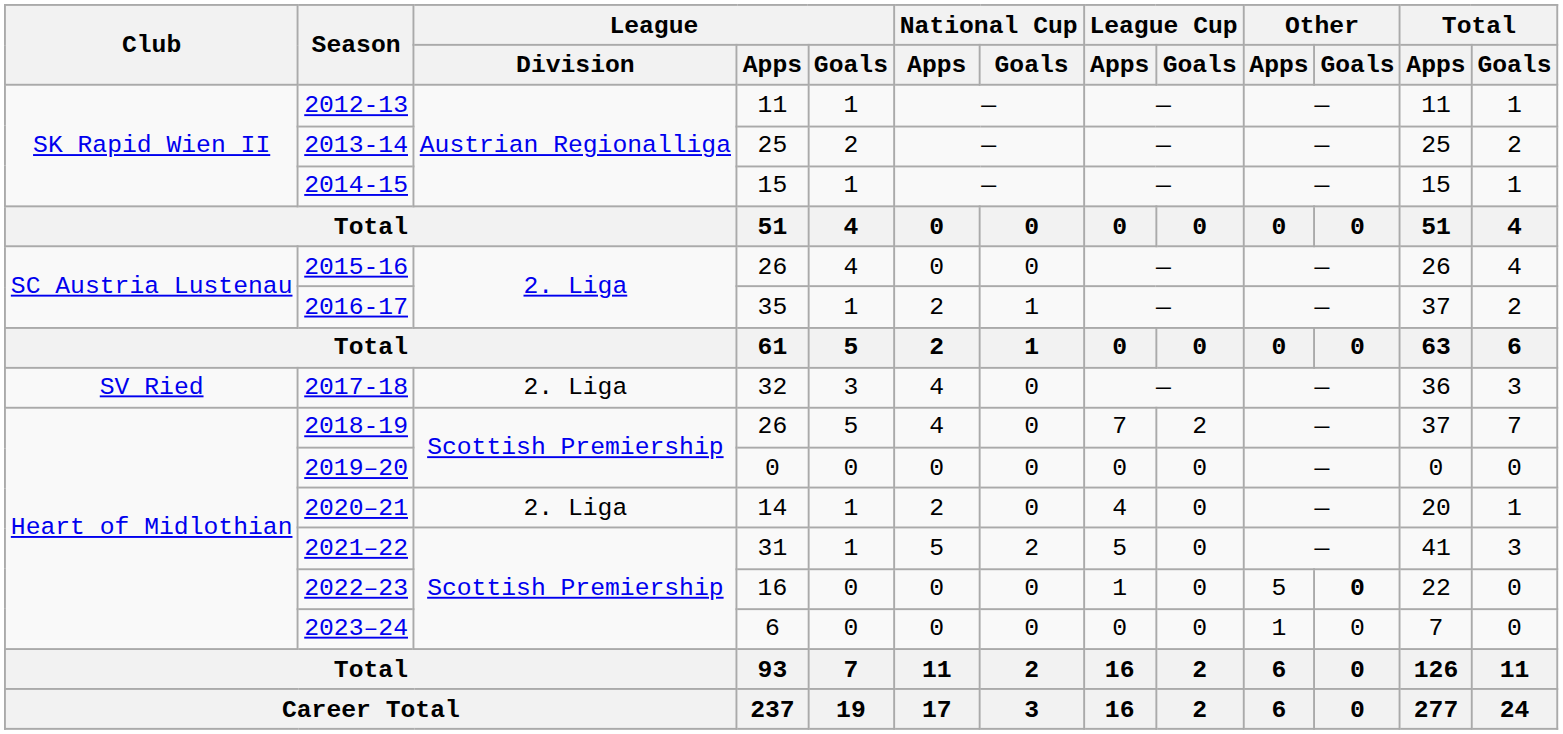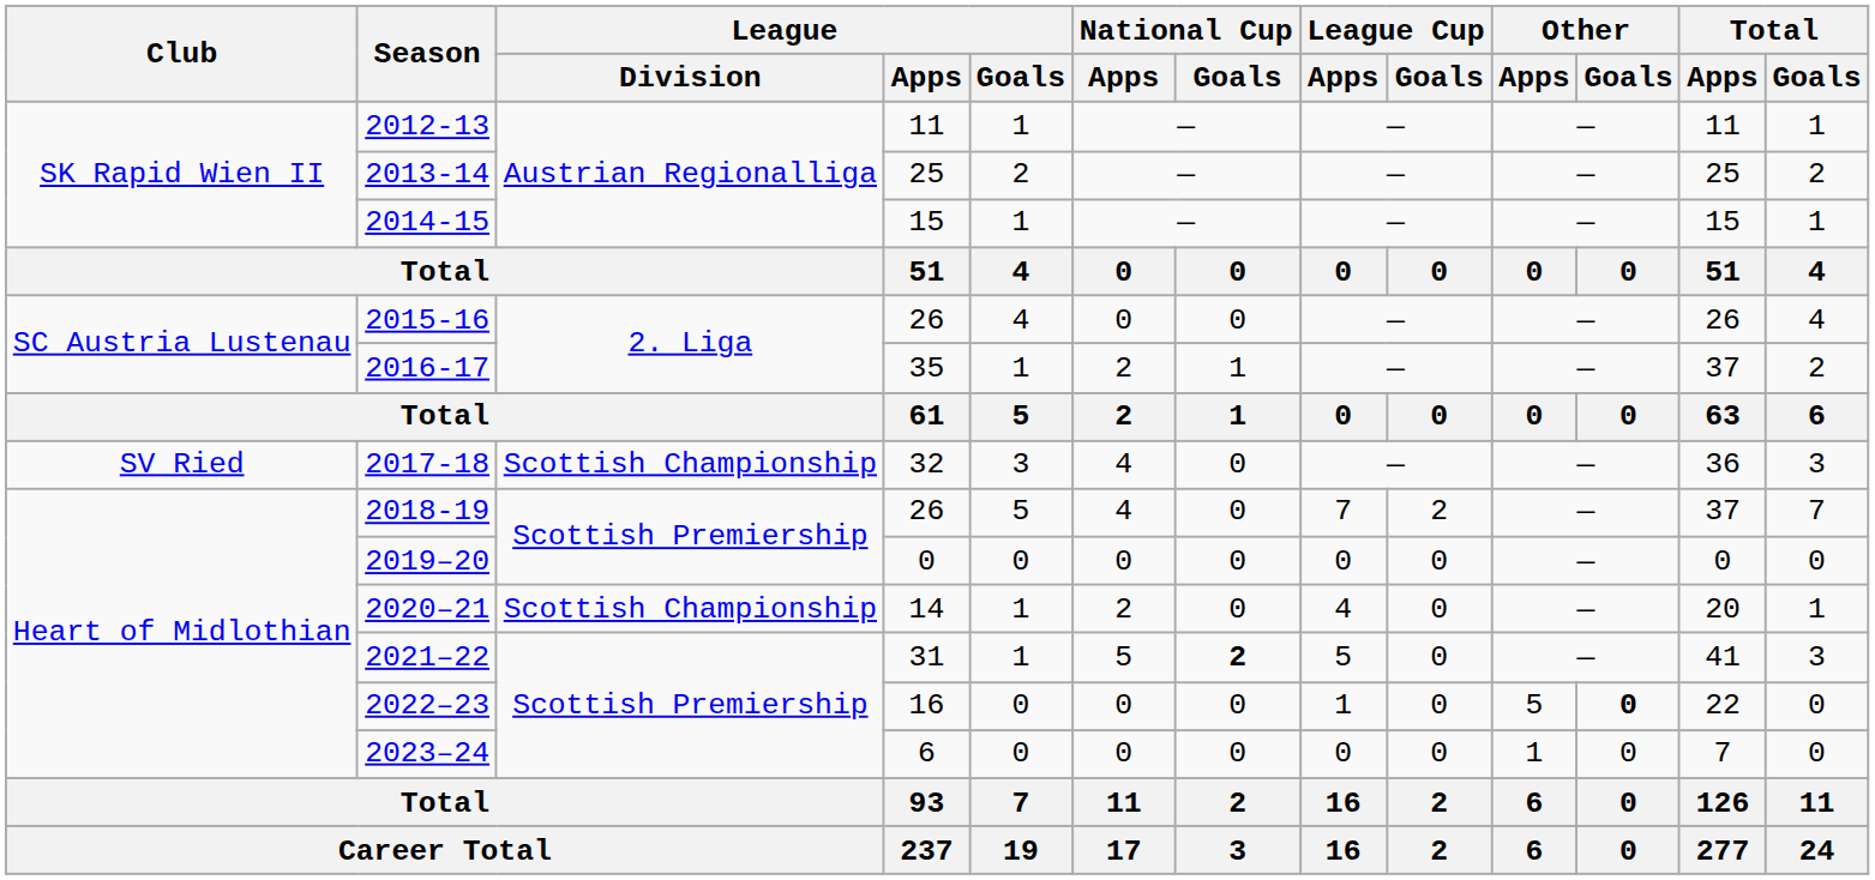 <table class="wikitable" style="text-align: center">
 <tr>
 <th rowspan="2">Club</th>
 <th rowspan="2">Season</th>
 <th colspan="3">League</th>
 <th colspan="2">National Cup</th>
 <th colspan="2">League Cup</th>
 <th colspan="2">Other</th>
 <th colspan="2">Total</th>
 </tr>
 <tr>
 <th>Division</th>
 <th>Apps</th>
 <th>Goals</th>
 <th>Apps</th>
 <th>Goals</th>
 <th>Apps</th>
 <th>Goals</th>
 <th>Apps</th>
 <th>Goals</th>
 <th>Apps</th>
 <th>Goals</th>
 </tr>
 <tr>
 <td rowspan="3"><a href='#'>SK Rapid Wien II</a></td>
 <td><a href='#'>2012-13</a></td>
 <td rowspan="3"><a href='#'>Austrian Regionalliga</a></td>
 <td>11</td>
 <td>1</td>
 <td colspan="2">—</td>
 <td colspan="2">—</td>
 <td colspan="2">—</td>
 <td>11</td>
 <td>1</td>
 </tr>
 <tr>
 <td><a href='#'>2013-14</a></td>
 <td>25</td>
 <td>2</td>
 <td colspan="2">—</td>
 <td colspan="2">—</td>
 <td colspan="2">—</td>
 <td>25</td>
 <td>2</td>
 </tr>
 <tr>
 <td><a href='#'>2014-15</a></td>
 <td>15</td>
 <td>1</td>
 <td colspan="2">—</td>
 <td colspan="2">—</td>
 <td colspan="2">—</td>
 <td>15</td>
 <td>1</td>
 </tr>
 <tr>
 <th colspan="3">Total</th>
 <th>51</th>
 <th>4</th>
 <th>0</th>
 <th>0</th>
 <th>0</th>
 <th>0</th>
 <th>0</th>
 <th>0</th>
 <th>51</th>
 <th>4</th>
 </tr>
 <tr>
 <td rowspan="2"><a href='#'>SC Austria Lustenau</a></td>
 <td><a href='#'>2015-16</a></td>
 <td rowspan="2"><a href='#'>2. Liga</a></td>
 <td>26</td>
 <td>4</td>
 <td>0</td>
 <td>0</td>
 <td colspan="2">—</td>
 <td colspan="2">—</td>
 <td>26</td>
 <td>4</td>
 </tr>
 <tr>
 <td><a href='#'>2016-17</a></td>
 <td>35</td>
 <td>1</td>
 <td>2</td>
 <td>1</td>
 <td colspan="2">—</td>
 <td colspan="2">—</td>
 <td>37</td>
 <td>2</td>
 </tr>
 <tr>
 <th colspan="3">Total</th>
 <th>61</th>
 <th>5</th>
 <th>2</th>
 <th>1</th>
 <th>0</th>
 <th>0</th>
 <th>0</th>
 <th>0</th>
 <th>63</th>
 <th>6</th>
 </tr>
 <tr>
 <td><a href='#'>SV Ried</a></td>
 <td><a href='#'>2017-18</a></td>
-<td>2. Liga</td>
+<td><a href='#'>Scottish Championship</a></td>
 <td>32</td>
 <td>3</td>
 <td>4</td>
 <td>0</td>
 <td colspan="2">—</td>
 <td colspan="2">—</td>
 <td>36</td>
 <td>3</td>
 </tr>
 <tr>
 <td rowspan=6><a href='#'>Heart of Midlothian</a></td>
 <td><a href='#'>2018-19</a></td>
 <td rowspan="2"><a href='#'>Scottish Premiership</a></td>
 <td>26</td>
 <td>5</td>
 <td>4</td>
 <td>0</td>
 <td>7</td>
 <td>2</td>
 <td colspan="2">—</td>
 <td>37</td>
 <td>7</td>
 </tr>
 <tr>
 <td><a href='#'>2019–20</a></td>
 <td>0</td>
 <td>0</td>
 <td>0</td>
 <td>0</td>
 <td>0</td>
 <td>0</td>
 <td colspan="2">—</td>
 <td>0</td>
 <td>0</td>
 </tr>
 <tr>
 <td><a href='#'>2020–21</a></td>
-<td>2. Liga</td>
+<td><a href='#'>Scottish Championship</a></td>
 <td>14</td>
 <td>1</td>
 <td>2</td>
 <td>0</td>
 <td>4</td>
 <td>0</td>
 <td colspan="2">—</td>
 <td>20</td>
 <td>1</td>
 </tr>
 <tr>
 <td><a href='#'>2021–22</a></td>
 <td rowspan="3"><a href='#'>Scottish Premiership</a></td>
 <td>31</td>
 <td>1</td>
 <td>5</td>
-<td>2</td>
+<td><strong>2</strong></td>
 <td>5</td>
 <td>0</td>
 <td colspan="2">—</td>
 <td>41</td>
 <td>3</td>
 </tr>
 <tr>
 <td><a href='#'>2022–23</a></td>
 <td>16</td>
 <td>0</td>
 <td>0</td>
 <td>0</td>
 <td>1</td>
 <td>0</td>
 <td>5</td>
 <td><strong>0</strong></td>
 <td>22</td>
 <td>0</td>
 </tr>
 <tr>
 <td><a href='#'>2023–24</a></td>
 <td>6</td>
 <td>0</td>
 <td>0</td>
 <td>0</td>
 <td>0</td>
 <td>0</td>
 <td>1</td>
 <td>0</td>
 <td>7</td>
 <td>0</td>
 </tr>
 <tr>
 <th colspan="3">Total</th>
 <th>93</th>
 <th>7</th>
 <th>11</th>
 <th>2</th>
 <th>16</th>
 <th>2</th>
 <th>6</th>
 <th>0</th>
 <th>126</th>
 <th>11</th>
 </tr>
 <tr>
 <th colspan="3">Career Total</th>
 <th>237</th>
 <th>19</th>
 <th>17</th>
 <th>3</th>
 <th>16</th>
 <th>2</th>
 <th>6</th>
 <th>0</th>
 <th>277</th>
 <th>24</th>
 </tr>
 </table>
